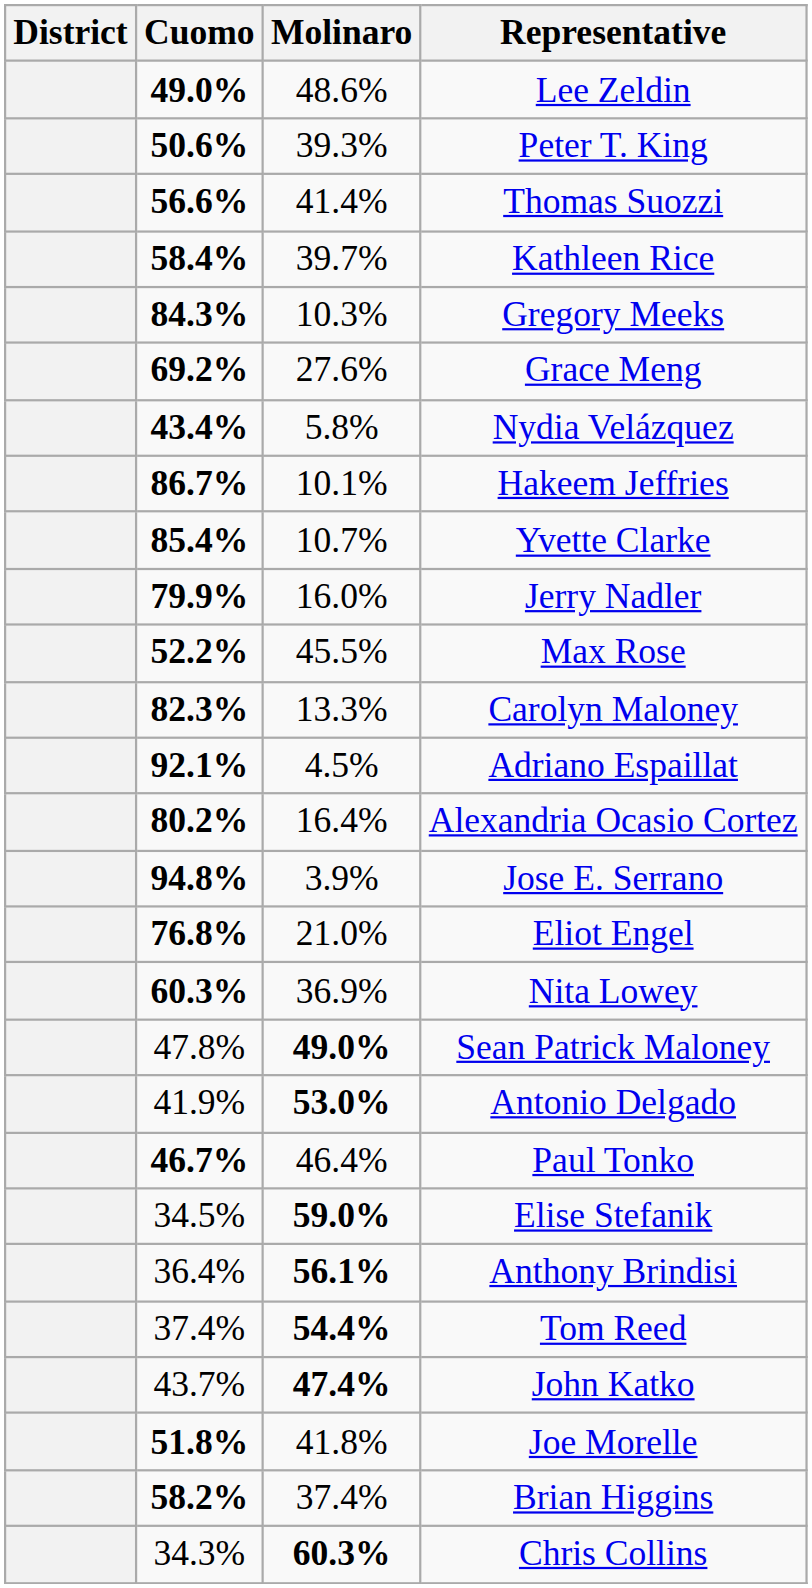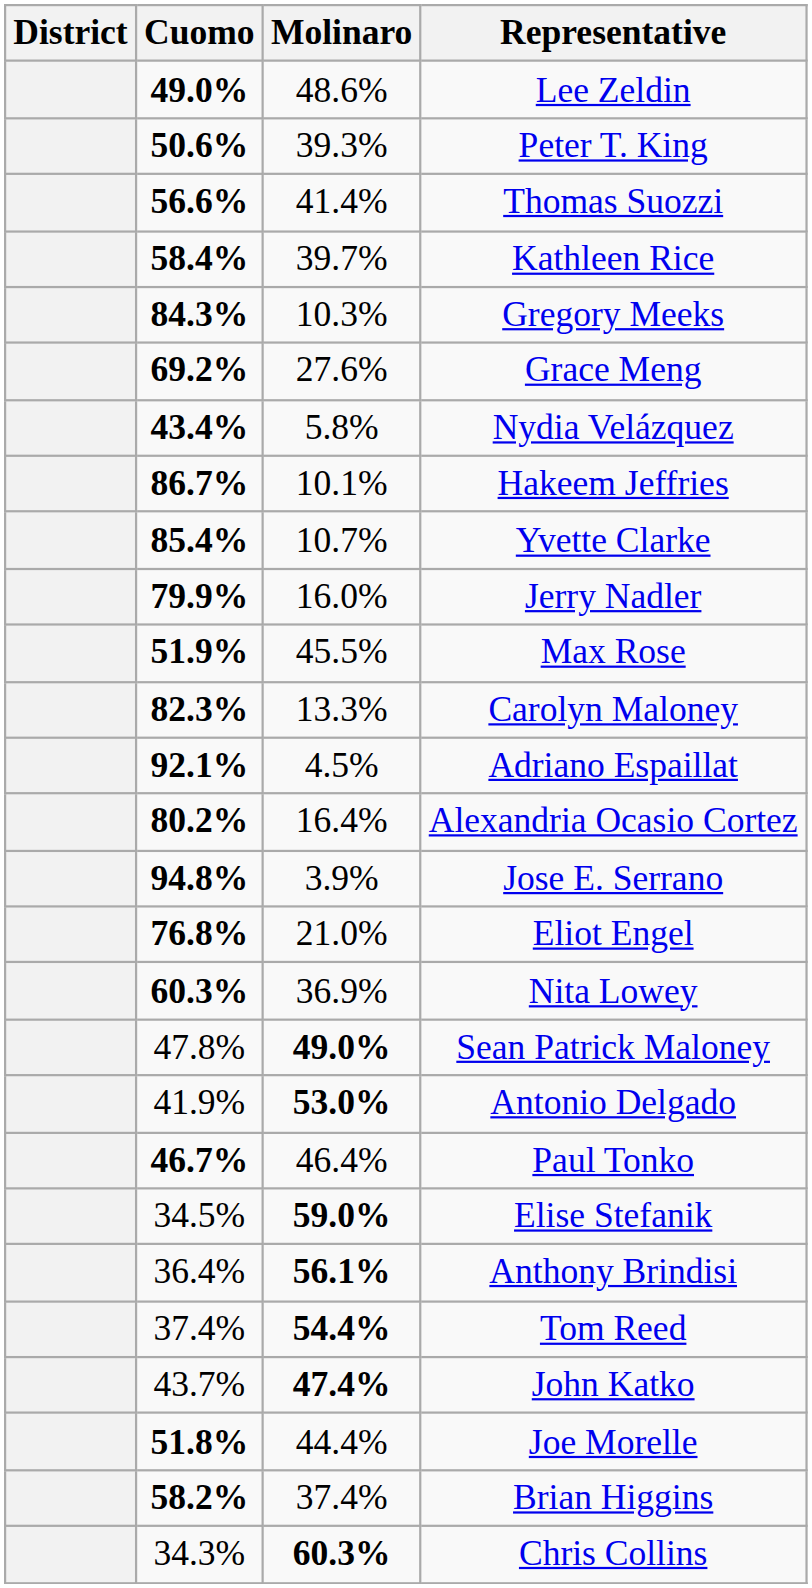 <table class=wikitable>
 <tr>
 <th>District</th>
 <th>Cuomo</th>
 <th>Molinaro</th>
 <th>Representative</th>
 </tr>
 <tr align=center>
 <th></th>
 <td><strong>49.0%</strong></td>
 <td>48.6%</td>
 <td><a href='#'>Lee Zeldin</a></td>
 </tr>
 <tr align=center>
 <th></th>
 <td><strong>50.6%</strong></td>
 <td>39.3%</td>
 <td><a href='#'>Peter T. King</a></td>
 </tr>
 <tr align=center>
 <th></th>
 <td><strong>56.6%</strong></td>
 <td>41.4%</td>
 <td><a href='#'>Thomas Suozzi</a></td>
 </tr>
 <tr align=center>
 <th></th>
 <td><strong>58.4%</strong></td>
 <td>39.7%</td>
 <td><a href='#'>Kathleen Rice</a></td>
 </tr>
 <tr align=center>
 <th></th>
 <td><strong>84.3%</strong></td>
 <td>10.3%</td>
 <td><a href='#'>Gregory Meeks</a></td>
 </tr>
 <tr align=center>
 <th></th>
 <td><strong>69.2%</strong></td>
 <td>27.6%</td>
 <td><a href='#'>Grace Meng</a></td>
 </tr>
 <tr align=center>
 <th></th>
 <td><strong>43.4%</strong></td>
 <td>5.8%</td>
 <td><a href='#'>Nydia Velázquez</a></td>
 </tr>
 <tr align=center>
 <th></th>
 <td><strong>86.7%</strong></td>
 <td>10.1%</td>
 <td><a href='#'>Hakeem Jeffries</a></td>
 </tr>
 <tr align=center>
 <th></th>
 <td><strong>85.4%</strong></td>
 <td>10.7%</td>
 <td><a href='#'>Yvette Clarke</a></td>
 </tr>
 <tr align=center>
 <th></th>
 <td><strong>79.9%</strong></td>
 <td>16.0%</td>
 <td><a href='#'>Jerry Nadler</a></td>
 </tr>
 <tr align=center>
 <th></th>
-<td><strong>52.2%</strong></td>
+<td><strong>51.9%</strong></td>
 <td>45.5%</td>
 <td><a href='#'>Max Rose</a></td>
 </tr>
 <tr align=center>
 <th></th>
 <td><strong>82.3%</strong></td>
 <td>13.3%</td>
 <td><a href='#'>Carolyn Maloney</a></td>
 </tr>
 <tr align=center>
 <th></th>
 <td><strong>92.1%</strong></td>
 <td>4.5%</td>
 <td><a href='#'>Adriano Espaillat</a></td>
 </tr>
 <tr align=center>
 <th></th>
 <td><strong>80.2%</strong></td>
 <td>16.4%</td>
 <td><a href='#'>Alexandria Ocasio Cortez</a></td>
 </tr>
 <tr align=center>
 <th></th>
 <td><strong>94.8%</strong></td>
 <td>3.9%</td>
 <td><a href='#'>Jose E. Serrano</a></td>
 </tr>
 <tr align=center>
 <th></th>
 <td><strong>76.8%</strong></td>
 <td>21.0%</td>
 <td><a href='#'>Eliot Engel</a></td>
 </tr>
 <tr align=center>
 <th></th>
 <td><strong>60.3%</strong></td>
 <td>36.9%</td>
 <td><a href='#'>Nita Lowey</a></td>
 </tr>
 <tr align=center>
 <th></th>
 <td>47.8%</td>
 <td><strong>49.0%</strong></td>
 <td><a href='#'>Sean Patrick Maloney</a></td>
 </tr>
 <tr align=center>
 <th></th>
 <td>41.9%</td>
 <td><strong>53.0%</strong></td>
 <td><a href='#'>Antonio Delgado</a></td>
 </tr>
 <tr align=center>
 <th></th>
 <td><strong>46.7%</strong></td>
 <td>46.4%</td>
 <td><a href='#'>Paul Tonko</a></td>
 </tr>
 <tr align=center>
 <th></th>
 <td>34.5%</td>
 <td><strong>59.0%</strong></td>
 <td><a href='#'>Elise Stefanik</a></td>
 </tr>
 <tr align=center>
 <th></th>
 <td>36.4%</td>
 <td><strong>56.1%</strong></td>
 <td><a href='#'>Anthony Brindisi</a></td>
 </tr>
 <tr align=center>
 <th></th>
 <td>37.4%</td>
 <td><strong>54.4%</strong></td>
 <td><a href='#'>Tom Reed</a></td>
 </tr>
 <tr align=center>
 <th></th>
 <td>43.7%</td>
 <td><strong>47.4%</strong></td>
 <td><a href='#'>John Katko</a></td>
 </tr>
 <tr align=center>
 <th></th>
 <td><strong>51.8%</strong></td>
-<td>41.8%</td>
+<td>44.4%</td>
 <td><a href='#'>Joe Morelle</a></td>
 </tr>
 <tr align=center>
 <th></th>
 <td><strong>58.2%</strong></td>
 <td>37.4%</td>
 <td><a href='#'>Brian Higgins</a></td>
 </tr>
 <tr align=center>
 <th></th>
 <td>34.3%</td>
 <td><strong>60.3%</strong></td>
 <td><a href='#'>Chris Collins</a></td>
 </tr>
 <tr align=center>
 </tr>
 </table>
